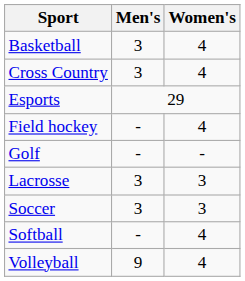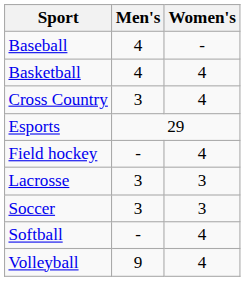 <table class="wikitable" style=>
 <tr>
 <th>Sport</th>
 <th>Men's</th>
 <th>Women's</th>
 </tr>
 <tr>
+<td><a href='#'>Baseball</a></td>
+<td style="text-align:center;">4</td>
+<td style="text-align:center;">-</td>
+</tr>
+<tr>
 <td><a href='#'>Basketball</a></td>
-<td style="text-align:center;">3</td>
+<td style="text-align:center;">4</td>
 <td style="text-align:center;">4</td>
 </tr>
 <tr>
 <td><a href='#'>Cross Country</a></td>
 <td style="text-align:center;">3</td>
 <td style="text-align:center;">4</td>
 </tr>
 <tr>
 <td><a href='#'>Esports</a></td>
 <td colspan="2" style="text-align:center;">29</td>
 </tr>
 <tr>
 <td><a href='#'>Field hockey</a></td>
 <td style="text-align:center;">-</td>
 <td style="text-align:center;">4</td>
-</tr>
-<tr>
-<td><a href='#'>Golf</a></td>
-<td style="text-align:center;">-</td>
-<td style="text-align:center;">-</td>
 </tr>
 <tr>
 <td><a href='#'>Lacrosse</a></td>
 <td style="text-align:center;">3</td>
 <td style="text-align:center;">3</td>
 </tr>
 <tr>
 <td><a href='#'>Soccer</a></td>
 <td style="text-align:center;">3</td>
 <td style="text-align:center;">3</td>
 </tr>
 <tr>
 <td><a href='#'>Softball</a></td>
 <td style="text-align:center;">-</td>
 <td style="text-align:center;">4</td>
 </tr>
 <tr>
 <td><a href='#'>Volleyball</a></td>
 <td style="text-align:center;">9</td>
 <td style="text-align:center;">4</td>
 </tr>
 </table>
